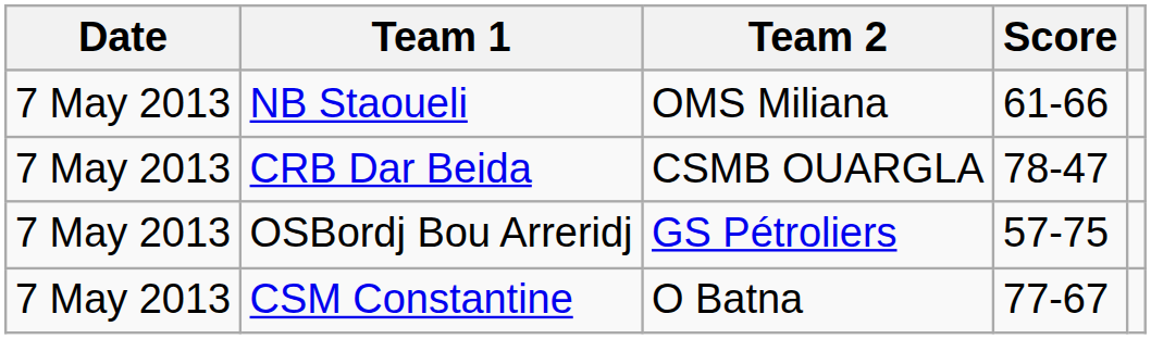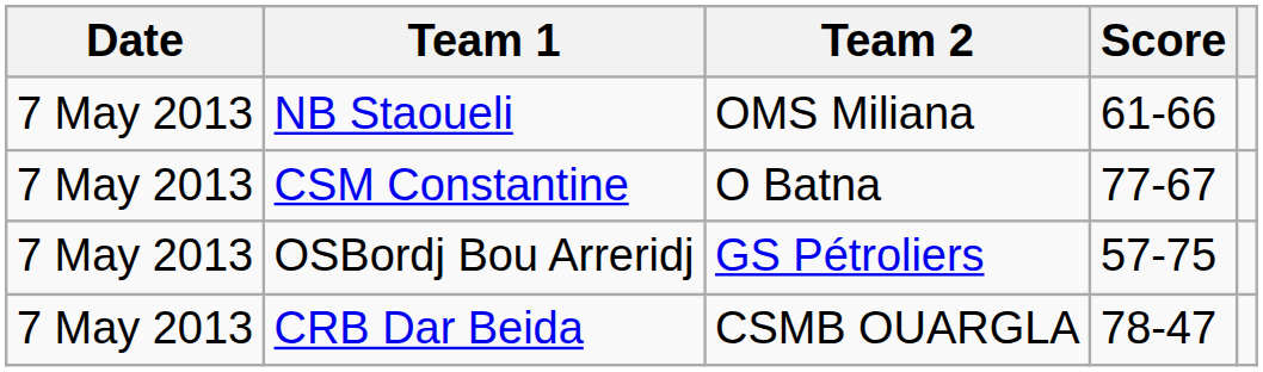 <table class="wikitable">
 <tr>
 <th scope="col">Date</th>
 <th scope="col">Team 1</th>
 <th scope="col">Team 2</th>
 <th scope="col">Score</th>
 <th scope="col"></th>
 </tr>
 <tr>
 <td>7 May 2013</td>
 <td><a href='#'>NB Staoueli</a></td>
 <td>OMS Miliana</td>
 <td>61-66</td>
 <td></td>
 </tr>
 <tr>
 <td>7 May 2013</td>
-<td><a href='#'>CRB Dar Beida</a></td>
-<td>CSMB OUARGLA</td>
-<td>78-47</td>
+<td><a href='#'>CSM Constantine</a></td>
+<td>O Batna</td>
+<td>77-67</td>
 <td></td>
 </tr>
 <tr>
 <td>7 May 2013</td>
 <td>OSBordj Bou Arreridj</td>
 <td><a href='#'>GS Pétroliers</a></td>
 <td>57-75</td>
 <td></td>
 </tr>
 <tr>
 <td>7 May 2013</td>
-<td><a href='#'>CSM Constantine</a></td>
-<td>O Batna</td>
-<td>77-67</td>
+<td><a href='#'>CRB Dar Beida</a></td>
+<td>CSMB OUARGLA</td>
+<td>78-47</td>
 <td></td>
 </tr>
 </table>
